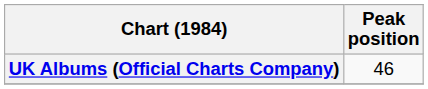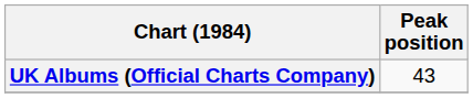 <table class="wikitable sortable plainrowheaders" style="text-align:center">
 <tr>
 <th scope="col">Chart (1984)</th>
 <th scope="col">Peak<br>position</th>
 </tr>
 <tr>
 <th scope="row"><a href='#'>UK Albums</a> (<a href='#'>Official Charts Company</a>)</th>
-<td>46</td>
+<td>43</td>
 </tr>
 <tr>
 </tr>
 </table>
